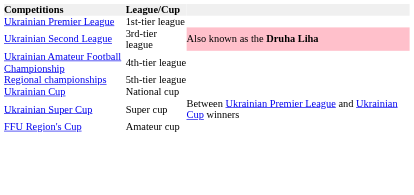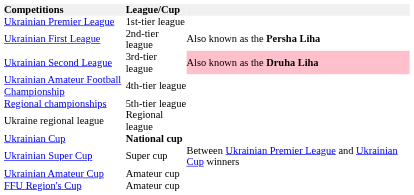 <table width="100%" cellspacing="0" cellpadding="0">
 <tr bgcolor="F0F0F0">
 <th width="30%" align="left"> Competitions</th>
 <th width="15%" align="left">League/Cup</th>
 <th width="55%" align="left"></th>
 </tr>
 <tr>
 <td><a href='#'>Ukrainian Premier League</a></td>
 <td>1st-tier league</td>
 <td> </td>
+</tr>
+<tr>
+<td><a href='#'>Ukrainian First League</a></td>
+<td>2nd-tier league</td>
+<td>Also known as the <strong>Persha Liha</strong></td>
 </tr>
 <tr>
 <td><a href='#'>Ukrainian Second League</a></td>
 <td>3rd-tier league</td>
 <td style="background: pink;">Also known as the <strong>Druha Liha</strong></td>
 </tr>
 <tr>
 <td><a href='#'>Ukrainian Amateur Football Championship</a></td>
 <td>4th-tier league</td>
 <td></td>
 </tr>
 <tr>
 <td><a href='#'>Regional championships</a></td>
 <td>5th-tier league</td>
 <td></td>
 </tr>
 <tr>
+<td>Ukraine regional league</td>
+<td>Regional league</td>
+<td></td>
+</tr>
+<tr>
 <td><a href='#'>Ukrainian Cup</a></td>
-<td>National cup</td>
+<td><strong>National cup</strong></td>
 <td> </td>
 </tr>
 <tr>
 <td><a href='#'>Ukrainian Super Cup</a></td>
 <td>Super cup</td>
 <td>Between <a href='#'>Ukrainian Premier League</a> and <a href='#'>Ukrainian Cup</a> winners</td>
 </tr>
 <tr>
+<td><a href='#'>Ukrainian Amateur Cup</a></td>
+<td>Amateur cup</td>
+<td></td>
+</tr>
+<tr>
 <td><a href='#'>FFU Region's Cup</a></td>
 <td>Amateur cup</td>
 <td></td>
 </tr>
 </table>
